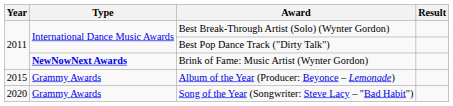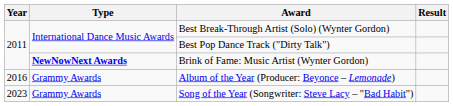 <table class="wikitable">
 <tr>
 <th>Year</th>
 <th>Type</th>
 <th>Award</th>
 <th>Result</th>
 </tr>
 <tr>
 <td rowspan="3">2011</td>
 <td rowspan="2"><a href='#'>International Dance Music Awards</a></td>
 <td>Best Break-Through Artist (Solo) (Wynter Gordon)</td>
 <td></td>
 </tr>
 <tr>
 <td>Best Pop Dance Track ("Dirty Talk")</td>
 <td></td>
 </tr>
 <tr>
 <td><strong><a href='#'>NewNowNext Awards</a></strong></td>
 <td>Brink of Fame: Music Artist (Wynter Gordon)</td>
 <td></td>
 </tr>
 <tr>
-<td>2015</td>
+<td>2016</td>
 <td><a href='#'>Grammy Awards</a></td>
 <td><a href='#'>Album of the Year</a> (Producer: <a href='#'>Beyonce</a> – <em><a href='#'>Lemonade</a></em>)</td>
 <td></td>
 </tr>
 <tr>
-<td>2020</td>
+<td>2023</td>
 <td><a href='#'>Grammy Awards</a></td>
 <td><a href='#'>Song of the Year</a> (Songwriter: <a href='#'>Steve Lacy</a> – "<a href='#'>Bad Habit</a>")</td>
 <td></td>
 </tr>
 </table>
